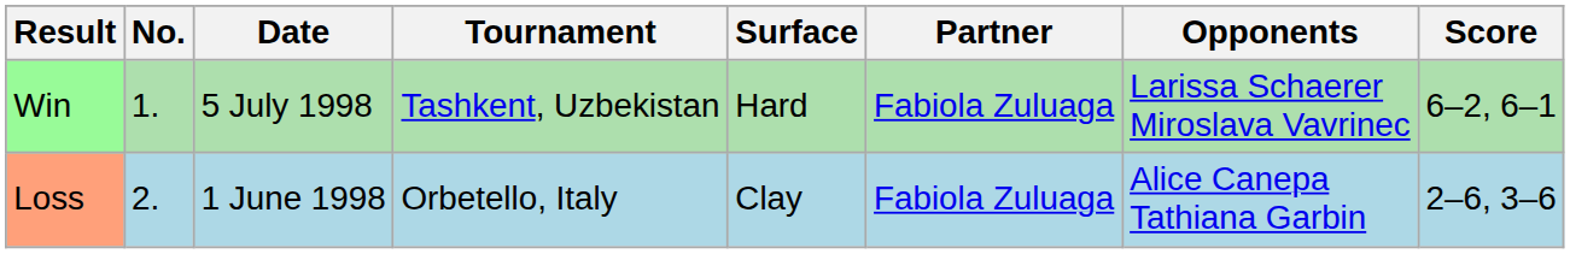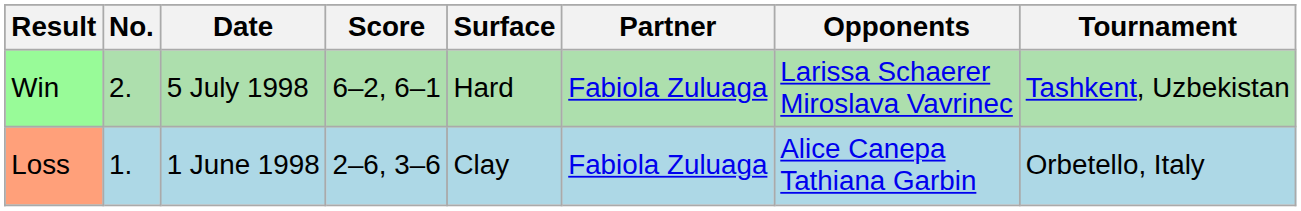 <table class="sortable wikitable" style="font-size:97%;">
 <tr>
 <th>Result</th>
 <th>No.</th>
 <th><strong>Date</strong></th>
-<th><strong>Tournament</strong></th>
+<th><strong>Score</strong></th>
 <th><strong>Surface</strong></th>
 <th><strong>Partner</strong></th>
 <th><strong>Opponents</strong></th>
-<th><strong>Score</strong></th>
+<th><strong>Tournament</strong></th>
 </tr>
 <tr style="background:#addfad;">
 <td style="background:#98fb98;">Win</td>
-<td>1.</td>
+<td>2.</td>
 <td>5 July 1998</td>
-<td><a href='#'>Tashkent</a>, Uzbekistan</td>
+<td>6–2, 6–1</td>
 <td>Hard</td>
 <td> <a href='#'>Fabiola Zuluaga</a></td>
 <td> <a href='#'>Larissa Schaerer</a> <br>  <a href='#'>Miroslava Vavrinec</a></td>
-<td>6–2, 6–1</td>
+<td><a href='#'>Tashkent</a>, Uzbekistan</td>
 </tr>
 <tr style="background:lightblue;">
 <td style="background:#ffa07a;">Loss</td>
-<td>2.</td>
+<td>1.</td>
 <td>1 June 1998</td>
-<td>Orbetello, Italy</td>
+<td>2–6, 3–6</td>
 <td>Clay</td>
 <td> <a href='#'>Fabiola Zuluaga</a></td>
 <td> <a href='#'>Alice Canepa</a> <br>  <a href='#'>Tathiana Garbin</a></td>
-<td>2–6, 3–6</td>
+<td>Orbetello, Italy</td>
 </tr>
 </table>
